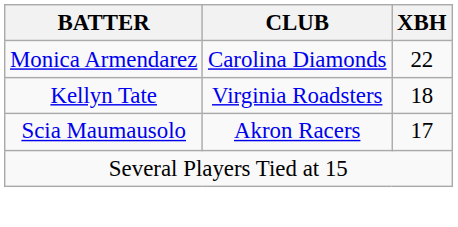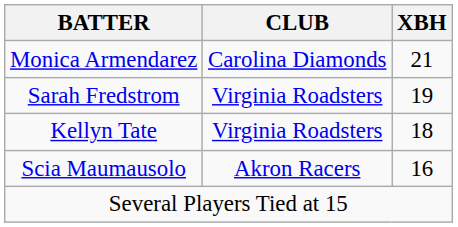 <table class="wikitable" style="text-align:center;">
 <tr>
 <th>BATTER</th>
 <th>CLUB</th>
 <th>XBH</th>
 </tr>
 <tr>
 <td><a href='#'>Monica Armendarez</a></td>
 <td><a href='#'>Carolina Diamonds</a></td>
-<td>22</td>
+<td>21</td>
+</tr>
+<tr>
+<td><a href='#'>Sarah Fredstrom</a></td>
+<td><a href='#'>Virginia Roadsters</a></td>
+<td>19</td>
 </tr>
 <tr>
 <td><a href='#'>Kellyn Tate</a></td>
 <td><a href='#'>Virginia Roadsters</a></td>
 <td>18</td>
 </tr>
 <tr>
 <td><a href='#'>Scia Maumausolo</a></td>
 <td><a href='#'>Akron Racers</a></td>
-<td>17</td>
+<td>16</td>
 </tr>
 <tr>
 <td colspan=3>Several Players Tied at 15</td>
 </tr>
 </table>
